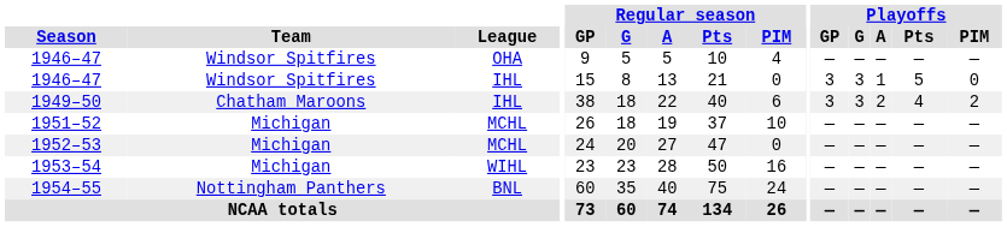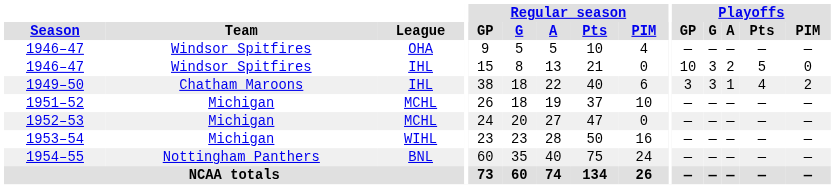 <table border="0" cellpadding="1" cellspacing="0" style="text-align:center; width:60em">
 <tr bgcolor="#e0e0e0">
 <th colspan="3" bgcolor="#ffffff"></th>
 <th rowspan="99" bgcolor="#ffffff"></th>
 <th colspan="5"><a href='#'>Regular season</a></th>
 <th rowspan="99" bgcolor="#ffffff"></th>
 <th colspan="5"><a href='#'>Playoffs</a></th>
 </tr>
 <tr bgcolor="#e0e0e0">
 <th><a href='#'>Season</a></th>
 <th>Team</th>
 <th>League</th>
 <th>GP</th>
 <th><a href='#'>G</a></th>
 <th><a href='#'>A</a></th>
 <th><a href='#'>Pts</a></th>
 <th><a href='#'>PIM</a></th>
 <th>GP</th>
 <th>G</th>
 <th>A</th>
 <th>Pts</th>
 <th>PIM</th>
 </tr>
 <tr>
 <td><a href='#'>1946–47</a></td>
 <td><a href='#'>Windsor Spitfires</a></td>
 <td><a href='#'>OHA</a></td>
 <td>9</td>
 <td>5</td>
 <td>5</td>
 <td>10</td>
 <td>4</td>
 <td>—</td>
 <td>—</td>
 <td>—</td>
 <td>—</td>
 <td>—</td>
 </tr>
 <tr>
 <td><a href='#'>1946–47</a></td>
 <td><a href='#'>Windsor Spitfires</a></td>
 <td><a href='#'>IHL</a></td>
 <td>15</td>
 <td>8</td>
 <td>13</td>
 <td>21</td>
 <td>0</td>
+<td>10</td>
 <td>3</td>
-<td>3</td>
-<td>1</td>
+<td>2</td>
 <td>5</td>
 <td>0</td>
 </tr>
 <tr bgcolor="f0f0f0">
 <td><a href='#'>1949–50</a></td>
 <td><a href='#'>Chatham Maroons</a></td>
 <td><a href='#'>IHL</a></td>
 <td>38</td>
 <td>18</td>
 <td>22</td>
 <td>40</td>
 <td>6</td>
 <td>3</td>
 <td>3</td>
-<td>2</td>
+<td>1</td>
 <td>4</td>
 <td>2</td>
 </tr>
 <tr>
 <td><a href='#'>1951–52</a></td>
 <td><a href='#'>Michigan</a></td>
 <td><a href='#'>MCHL</a></td>
 <td>26</td>
 <td>18</td>
 <td>19</td>
 <td>37</td>
 <td>10</td>
 <td>—</td>
 <td>—</td>
 <td>—</td>
 <td>—</td>
 <td>—</td>
 </tr>
 <tr bgcolor="f0f0f0">
 <td><a href='#'>1952–53</a></td>
 <td><a href='#'>Michigan</a></td>
 <td><a href='#'>MCHL</a></td>
 <td>24</td>
 <td>20</td>
 <td>27</td>
 <td>47</td>
 <td>0</td>
 <td>—</td>
 <td>—</td>
 <td>—</td>
 <td>—</td>
 <td>—</td>
 </tr>
 <tr>
 <td><a href='#'>1953–54</a></td>
 <td><a href='#'>Michigan</a></td>
 <td><a href='#'>WIHL</a></td>
 <td>23</td>
 <td>23</td>
 <td>28</td>
 <td>50</td>
 <td>16</td>
 <td>—</td>
 <td>—</td>
 <td>—</td>
 <td>—</td>
 <td>—</td>
 </tr>
 <tr bgcolor="f0f0f0">
 <td><a href='#'>1954–55</a></td>
 <td><a href='#'>Nottingham Panthers</a></td>
 <td><a href='#'>BNL</a></td>
 <td>60</td>
 <td>35</td>
 <td>40</td>
 <td>75</td>
 <td>24</td>
 <td>—</td>
 <td>—</td>
 <td>—</td>
 <td>—</td>
 <td>—</td>
 </tr>
 <tr bgcolor="#e0e0e0">
 <th colspan="3">NCAA totals</th>
 <th>73</th>
 <th>60</th>
 <th>74</th>
 <th>134</th>
 <th>26</th>
 <th>—</th>
 <th>—</th>
 <th>—</th>
 <th>—</th>
 <th>—</th>
 </tr>
 </table>
